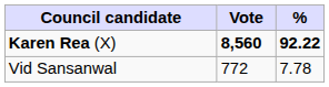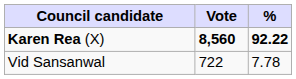 <table class="wikitable">
 <tr>
 <th style="background:#ddf; width:200px;">Council candidate</th>
 <th style="background:#ddf; width:50px;">Vote</th>
 <th style="background:#ddf; width:30px;">%</th>
 </tr>
 <tr>
 <td><strong>Karen Rea</strong> (X)</td>
 <td><strong>8,560</strong></td>
 <td><strong>92.22</strong></td>
 </tr>
 <tr>
 <td>Vid Sansanwal</td>
-<td>772</td>
+<td>722</td>
 <td>7.78</td>
 </tr>
 </table>
